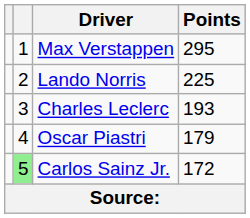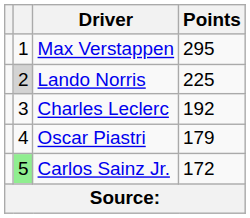 <table class="wikitable" style="font-size: 85%;">
 <tr>
 <th scope="col"></th>
 <th scope="col"></th>
 <th scope="col">Driver</th>
 <th scope="col">Points</th>
 </tr>
 <tr>
 <td align="left"></td>
 <td align="center">1</td>
 <td> <a href='#'>Max Verstappen</a></td>
 <td align="left">295</td>
 </tr>
 <tr>
 <td align="left"></td>
-<td align="center">2</td>
+<td align="center" style="background: lightgrey;">2</td>
 <td> <a href='#'>Lando Norris</a></td>
 <td align="left">225</td>
 </tr>
 <tr>
 <td align="left"></td>
 <td align="center">3</td>
 <td> <a href='#'>Charles Leclerc</a></td>
-<td align="left">193</td>
+<td align="left">192</td>
 </tr>
 <tr>
 <td align="left"></td>
 <td align="center">4</td>
 <td> <a href='#'>Oscar Piastri</a></td>
 <td align="left">179</td>
 </tr>
 <tr>
 <td align="left"></td>
 <td align="center" style="background: lightgreen;">5</td>
 <td> <a href='#'>Carlos Sainz Jr.</a></td>
 <td align="left">172</td>
 </tr>
 <tr>
 <th colspan=4>Source:</th>
 </tr>
 </table>
